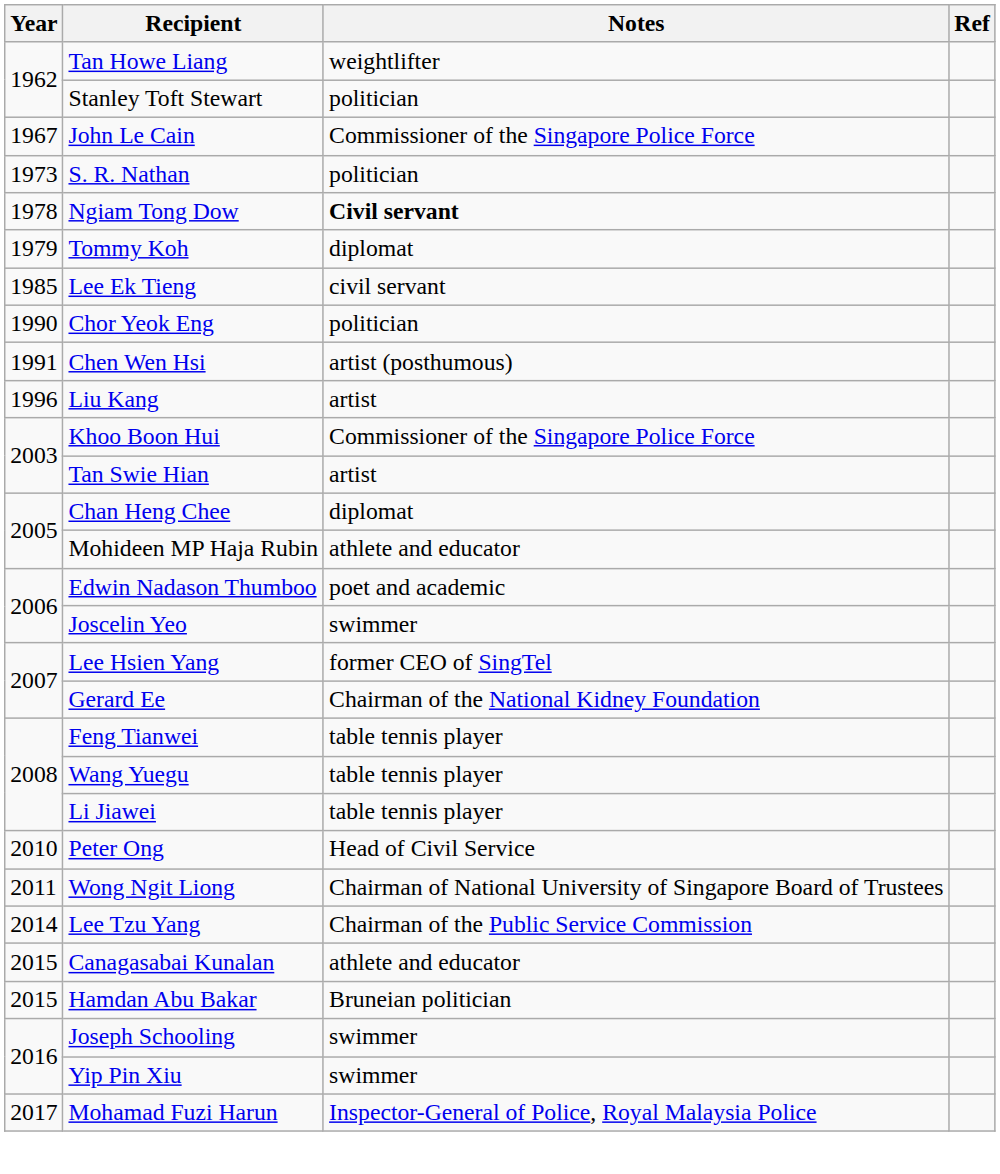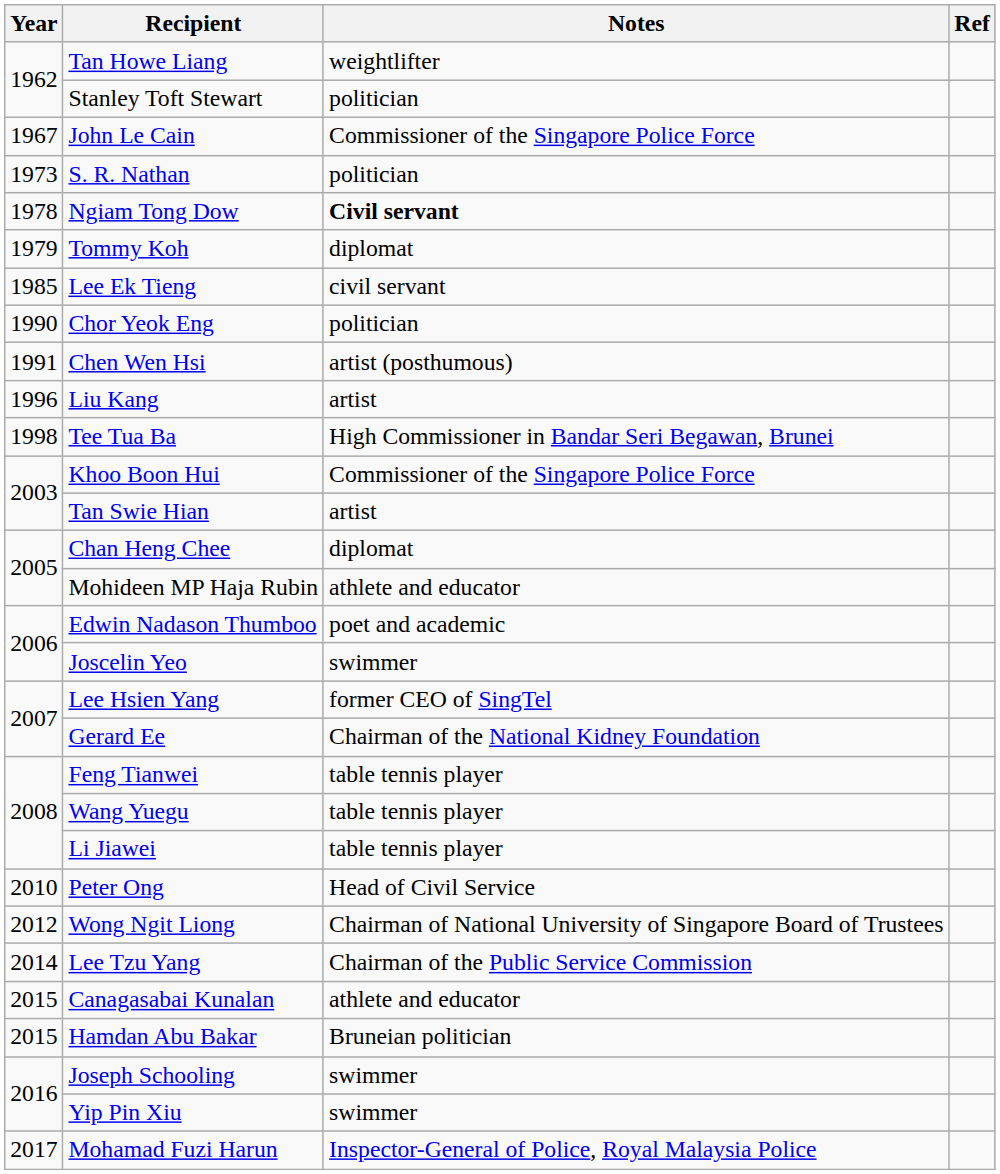 <table class="wikitable">
 <tr>
 <th>Year</th>
 <th>Recipient</th>
 <th>Notes</th>
 <th>Ref</th>
 </tr>
 <tr>
 <td rowspan="2">1962</td>
 <td><a href='#'>Tan Howe Liang</a></td>
 <td>weightlifter</td>
 <td></td>
 </tr>
 <tr>
 <td>Stanley Toft Stewart</td>
 <td>politician</td>
 <td></td>
 </tr>
 <tr>
 <td>1967</td>
 <td><a href='#'>John Le Cain</a></td>
 <td>Commissioner of the <a href='#'>Singapore Police Force</a></td>
 <td></td>
 </tr>
 <tr>
 <td>1973</td>
 <td><a href='#'>S. R. Nathan</a></td>
 <td>politician</td>
 <td></td>
 </tr>
 <tr>
 <td>1978</td>
 <td><a href='#'>Ngiam Tong Dow</a></td>
 <td><strong>Civil servant</strong></td>
 <td></td>
 </tr>
 <tr>
 <td>1979</td>
 <td><a href='#'>Tommy Koh</a></td>
 <td>diplomat</td>
 <td></td>
 </tr>
 <tr>
 <td>1985</td>
 <td><a href='#'>Lee Ek Tieng</a></td>
 <td>civil servant</td>
 <td></td>
 </tr>
 <tr>
 <td>1990</td>
 <td><a href='#'>Chor Yeok Eng</a></td>
 <td>politician</td>
 <td></td>
 </tr>
 <tr>
 <td>1991</td>
 <td><a href='#'>Chen Wen Hsi</a></td>
 <td>artist (posthumous)</td>
 <td></td>
 </tr>
 <tr>
 <td>1996</td>
 <td><a href='#'>Liu Kang</a></td>
 <td>artist</td>
+<td></td>
+</tr>
+<tr>
+<td>1998</td>
+<td><a href='#'>Tee Tua Ba</a></td>
+<td>High Commissioner in <a href='#'>Bandar Seri Begawan</a>, <a href='#'>Brunei</a></td>
 <td></td>
 </tr>
 <tr>
 <td rowspan="2">2003</td>
 <td><a href='#'>Khoo Boon Hui</a></td>
 <td>Commissioner of the <a href='#'>Singapore Police Force</a></td>
 <td></td>
 </tr>
 <tr>
 <td><a href='#'>Tan Swie Hian</a></td>
 <td>artist</td>
 <td></td>
 </tr>
 <tr>
 <td rowspan="2">2005</td>
 <td><a href='#'>Chan Heng Chee</a></td>
 <td>diplomat</td>
 <td></td>
 </tr>
 <tr>
 <td>Mohideen MP Haja Rubin</td>
 <td>athlete and educator</td>
 <td></td>
 </tr>
 <tr>
 <td rowspan="2">2006</td>
 <td><a href='#'>Edwin Nadason Thumboo</a></td>
 <td>poet and academic</td>
 <td></td>
 </tr>
 <tr>
 <td><a href='#'>Joscelin Yeo</a></td>
 <td>swimmer</td>
 <td></td>
 </tr>
 <tr>
 <td rowspan="2">2007</td>
 <td><a href='#'>Lee Hsien Yang</a></td>
 <td>former CEO of <a href='#'>SingTel</a></td>
 <td></td>
 </tr>
 <tr>
 <td><a href='#'>Gerard Ee</a></td>
 <td>Chairman of the <a href='#'>National Kidney Foundation</a></td>
 <td></td>
 </tr>
 <tr>
 <td rowspan="3">2008</td>
 <td><a href='#'>Feng Tianwei</a></td>
 <td>table tennis player</td>
 <td></td>
 </tr>
 <tr>
 <td><a href='#'>Wang Yuegu</a></td>
 <td>table tennis player</td>
 <td></td>
 </tr>
 <tr>
 <td><a href='#'>Li Jiawei</a></td>
 <td>table tennis player</td>
 <td></td>
 </tr>
 <tr>
 <td>2010</td>
 <td><a href='#'>Peter Ong</a></td>
 <td>Head of Civil Service</td>
 <td></td>
 </tr>
 <tr>
-<td>2011</td>
+<td>2012</td>
 <td><a href='#'>Wong Ngit Liong</a></td>
 <td>Chairman of National University of Singapore Board of Trustees</td>
 <td></td>
 </tr>
 <tr>
 <td>2014</td>
 <td><a href='#'>Lee Tzu Yang</a></td>
 <td>Chairman of the <a href='#'>Public Service Commission</a></td>
 <td></td>
 </tr>
 <tr>
 <td>2015</td>
 <td><a href='#'>Canagasabai Kunalan</a></td>
 <td>athlete and educator</td>
 <td></td>
 </tr>
 <tr>
 <td>2015</td>
 <td><a href='#'>Hamdan Abu Bakar</a></td>
 <td>Bruneian politician</td>
 <td></td>
 </tr>
 <tr>
 <td rowspan="2">2016</td>
 <td><a href='#'>Joseph Schooling</a></td>
 <td>swimmer</td>
 <td></td>
 </tr>
 <tr>
 <td><a href='#'>Yip Pin Xiu</a></td>
 <td>swimmer</td>
 <td></td>
 </tr>
 <tr>
 <td>2017</td>
 <td><a href='#'>Mohamad Fuzi Harun</a></td>
 <td><a href='#'>Inspector-General of Police</a>, <a href='#'>Royal Malaysia Police</a></td>
 <td></td>
 </tr>
 </table>
